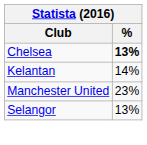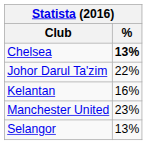 <table class="wikitable sortable">
 <tr>
 <th colspan="2"><a href='#'>Statista</a> (2016)</th>
 </tr>
 <tr>
 <th>Club</th>
 <th>%</th>
 </tr>
 <tr>
 <td> <a href='#'>Chelsea</a></td>
 <td><strong>13%</strong></td>
 </tr>
 <tr>
+<td> <a href='#'>Johor Darul Ta'zim</a></td>
+<td>22%</td>
+</tr>
+<tr>
 <td> <a href='#'>Kelantan</a></td>
-<td>14%</td>
+<td>16%</td>
 </tr>
 <tr>
 <td> <a href='#'>Manchester United</a></td>
 <td>23%</td>
 </tr>
 <tr>
 <td> <a href='#'>Selangor</a></td>
 <td>13%</td>
 </tr>
 </table>
